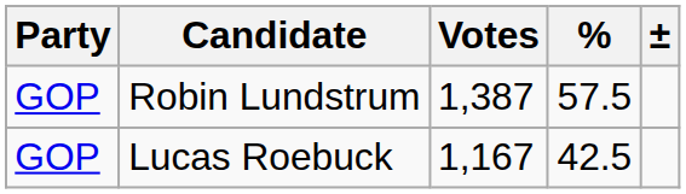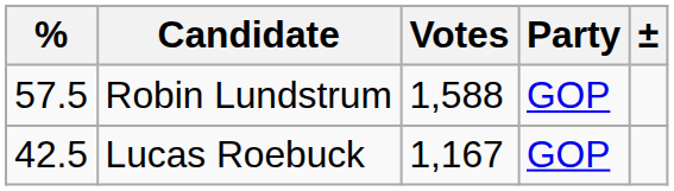 <table class="wikitable">
 <tr>
-<th>Party</th>
+<th>%</th>
 <th>Candidate</th>
 <th>Votes</th>
-<th>%</th>
+<th>Party</th>
 <th>±</th>
 </tr>
 <tr>
+<td>57.5</td>
+<td>Robin Lundstrum</td>
+<td>1,588</td>
 <td><a href='#'>GOP</a></td>
-<td>Robin Lundstrum</td>
-<td>1,387</td>
-<td>57.5</td>
 <td></td>
 </tr>
 <tr>
-<td><a href='#'>GOP</a></td>
+<td>42.5</td>
 <td>Lucas Roebuck</td>
 <td>1,167</td>
-<td>42.5</td>
+<td><a href='#'>GOP</a></td>
 <td></td>
 </tr>
 </table>
